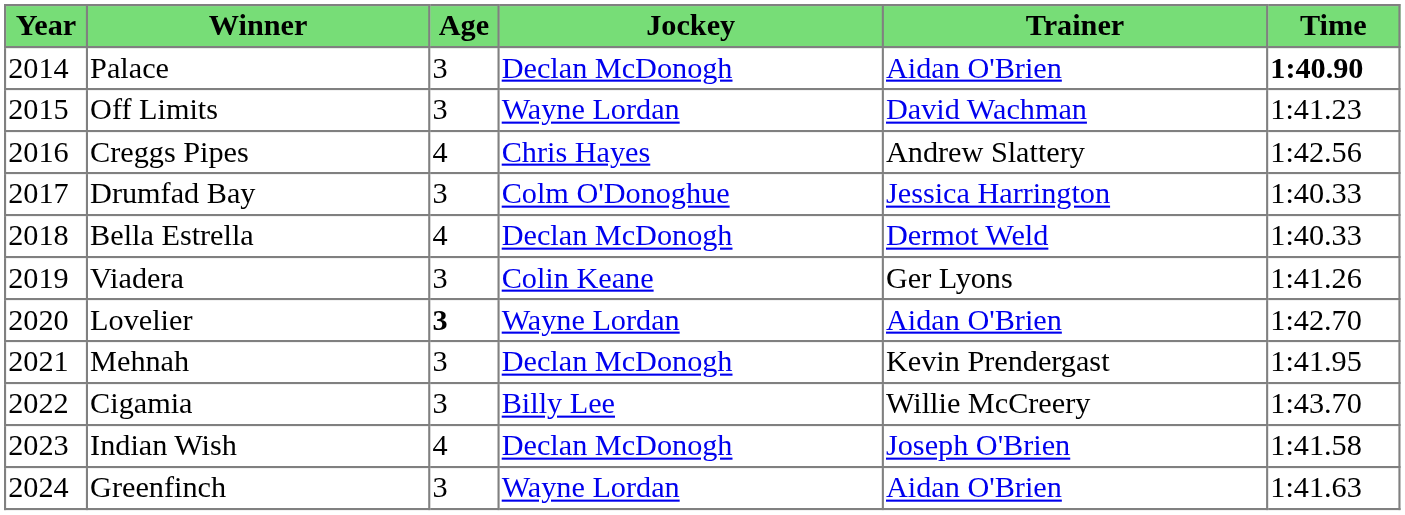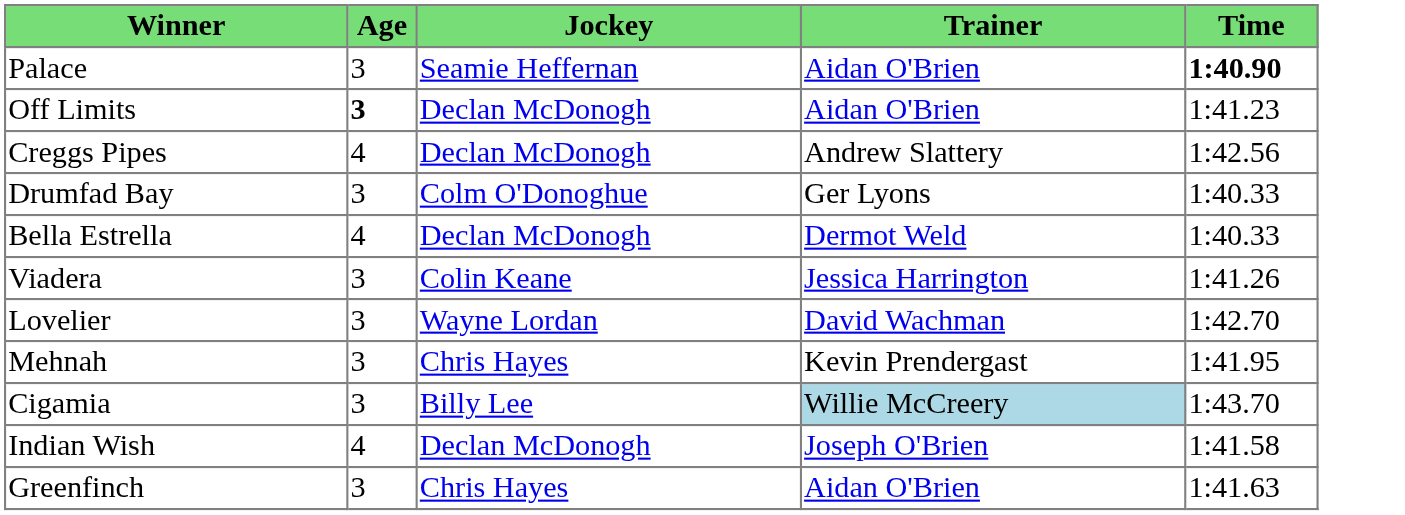 <table class = "sortable" | border="1" style="border-collapse: collapse; font-size:90%">
 <tr bgcolor="#77dd77" align="center">
-<th style="width:36px"><strong>Year</strong></th>
 <th style="width:160px"><strong>Winner</strong></th>
 <th style="width:30px"><strong>Age</strong></th>
 <th style="width:180px"><strong>Jockey</strong></th>
 <th style="width:180px"><strong>Trainer</strong></th>
 <th style="width:60px"><strong>Time</strong></th>
 </tr>
 <tr>
-<td>2014</td>
 <td>Palace</td>
 <td>3</td>
-<td><a href='#'>Declan McDonogh</a></td>
+<td><a href='#'>Seamie Heffernan</a></td>
 <td><a href='#'>Aidan O'Brien</a></td>
 <td><strong>1:40.90</strong></td>
 </tr>
 <tr>
-<td>2015</td>
 <td>Off Limits</td>
-<td>3</td>
-<td><a href='#'>Wayne Lordan</a></td>
-<td><a href='#'>David Wachman</a></td>
+<td><strong>3</strong></td>
+<td><a href='#'>Declan McDonogh</a></td>
+<td><a href='#'>Aidan O'Brien</a></td>
 <td>1:41.23</td>
 </tr>
 <tr>
-<td>2016</td>
 <td>Creggs Pipes</td>
 <td>4</td>
-<td><a href='#'>Chris Hayes</a></td>
+<td><a href='#'>Declan McDonogh</a></td>
 <td>Andrew Slattery</td>
 <td>1:42.56</td>
 </tr>
 <tr>
-<td>2017</td>
 <td>Drumfad Bay</td>
 <td>3</td>
 <td><a href='#'>Colm O'Donoghue</a></td>
-<td><a href='#'>Jessica Harrington</a></td>
+<td>Ger Lyons</td>
 <td>1:40.33</td>
 </tr>
 <tr>
-<td>2018</td>
 <td>Bella Estrella</td>
 <td>4</td>
 <td><a href='#'>Declan McDonogh</a></td>
 <td><a href='#'>Dermot Weld</a></td>
 <td>1:40.33</td>
 </tr>
 <tr>
-<td>2019</td>
 <td>Viadera</td>
 <td>3</td>
 <td><a href='#'>Colin Keane</a></td>
-<td>Ger Lyons</td>
+<td><a href='#'>Jessica Harrington</a></td>
 <td>1:41.26</td>
 </tr>
 <tr>
-<td>2020</td>
 <td>Lovelier</td>
-<td><strong>3</strong></td>
+<td>3</td>
 <td><a href='#'>Wayne Lordan</a></td>
-<td><a href='#'>Aidan O'Brien</a></td>
+<td><a href='#'>David Wachman</a></td>
 <td>1:42.70</td>
 </tr>
 <tr>
-<td>2021</td>
 <td>Mehnah</td>
 <td>3</td>
-<td><a href='#'>Declan McDonogh</a></td>
+<td><a href='#'>Chris Hayes</a></td>
 <td>Kevin Prendergast</td>
 <td>1:41.95</td>
 </tr>
 <tr>
-<td>2022</td>
 <td>Cigamia</td>
 <td>3</td>
 <td><a href='#'>Billy Lee</a></td>
-<td>Willie McCreery</td>
+<td style="background: lightblue;">Willie McCreery</td>
 <td>1:43.70</td>
 </tr>
 <tr>
-<td>2023</td>
 <td>Indian Wish</td>
 <td>4</td>
 <td><a href='#'>Declan McDonogh</a></td>
 <td><a href='#'>Joseph O'Brien</a></td>
 <td>1:41.58</td>
 </tr>
 <tr>
-<td>2024</td>
 <td>Greenfinch</td>
 <td>3</td>
-<td><a href='#'>Wayne Lordan</a></td>
+<td><a href='#'>Chris Hayes</a></td>
 <td><a href='#'>Aidan O'Brien</a></td>
 <td>1:41.63</td>
 </tr>
 </table>
